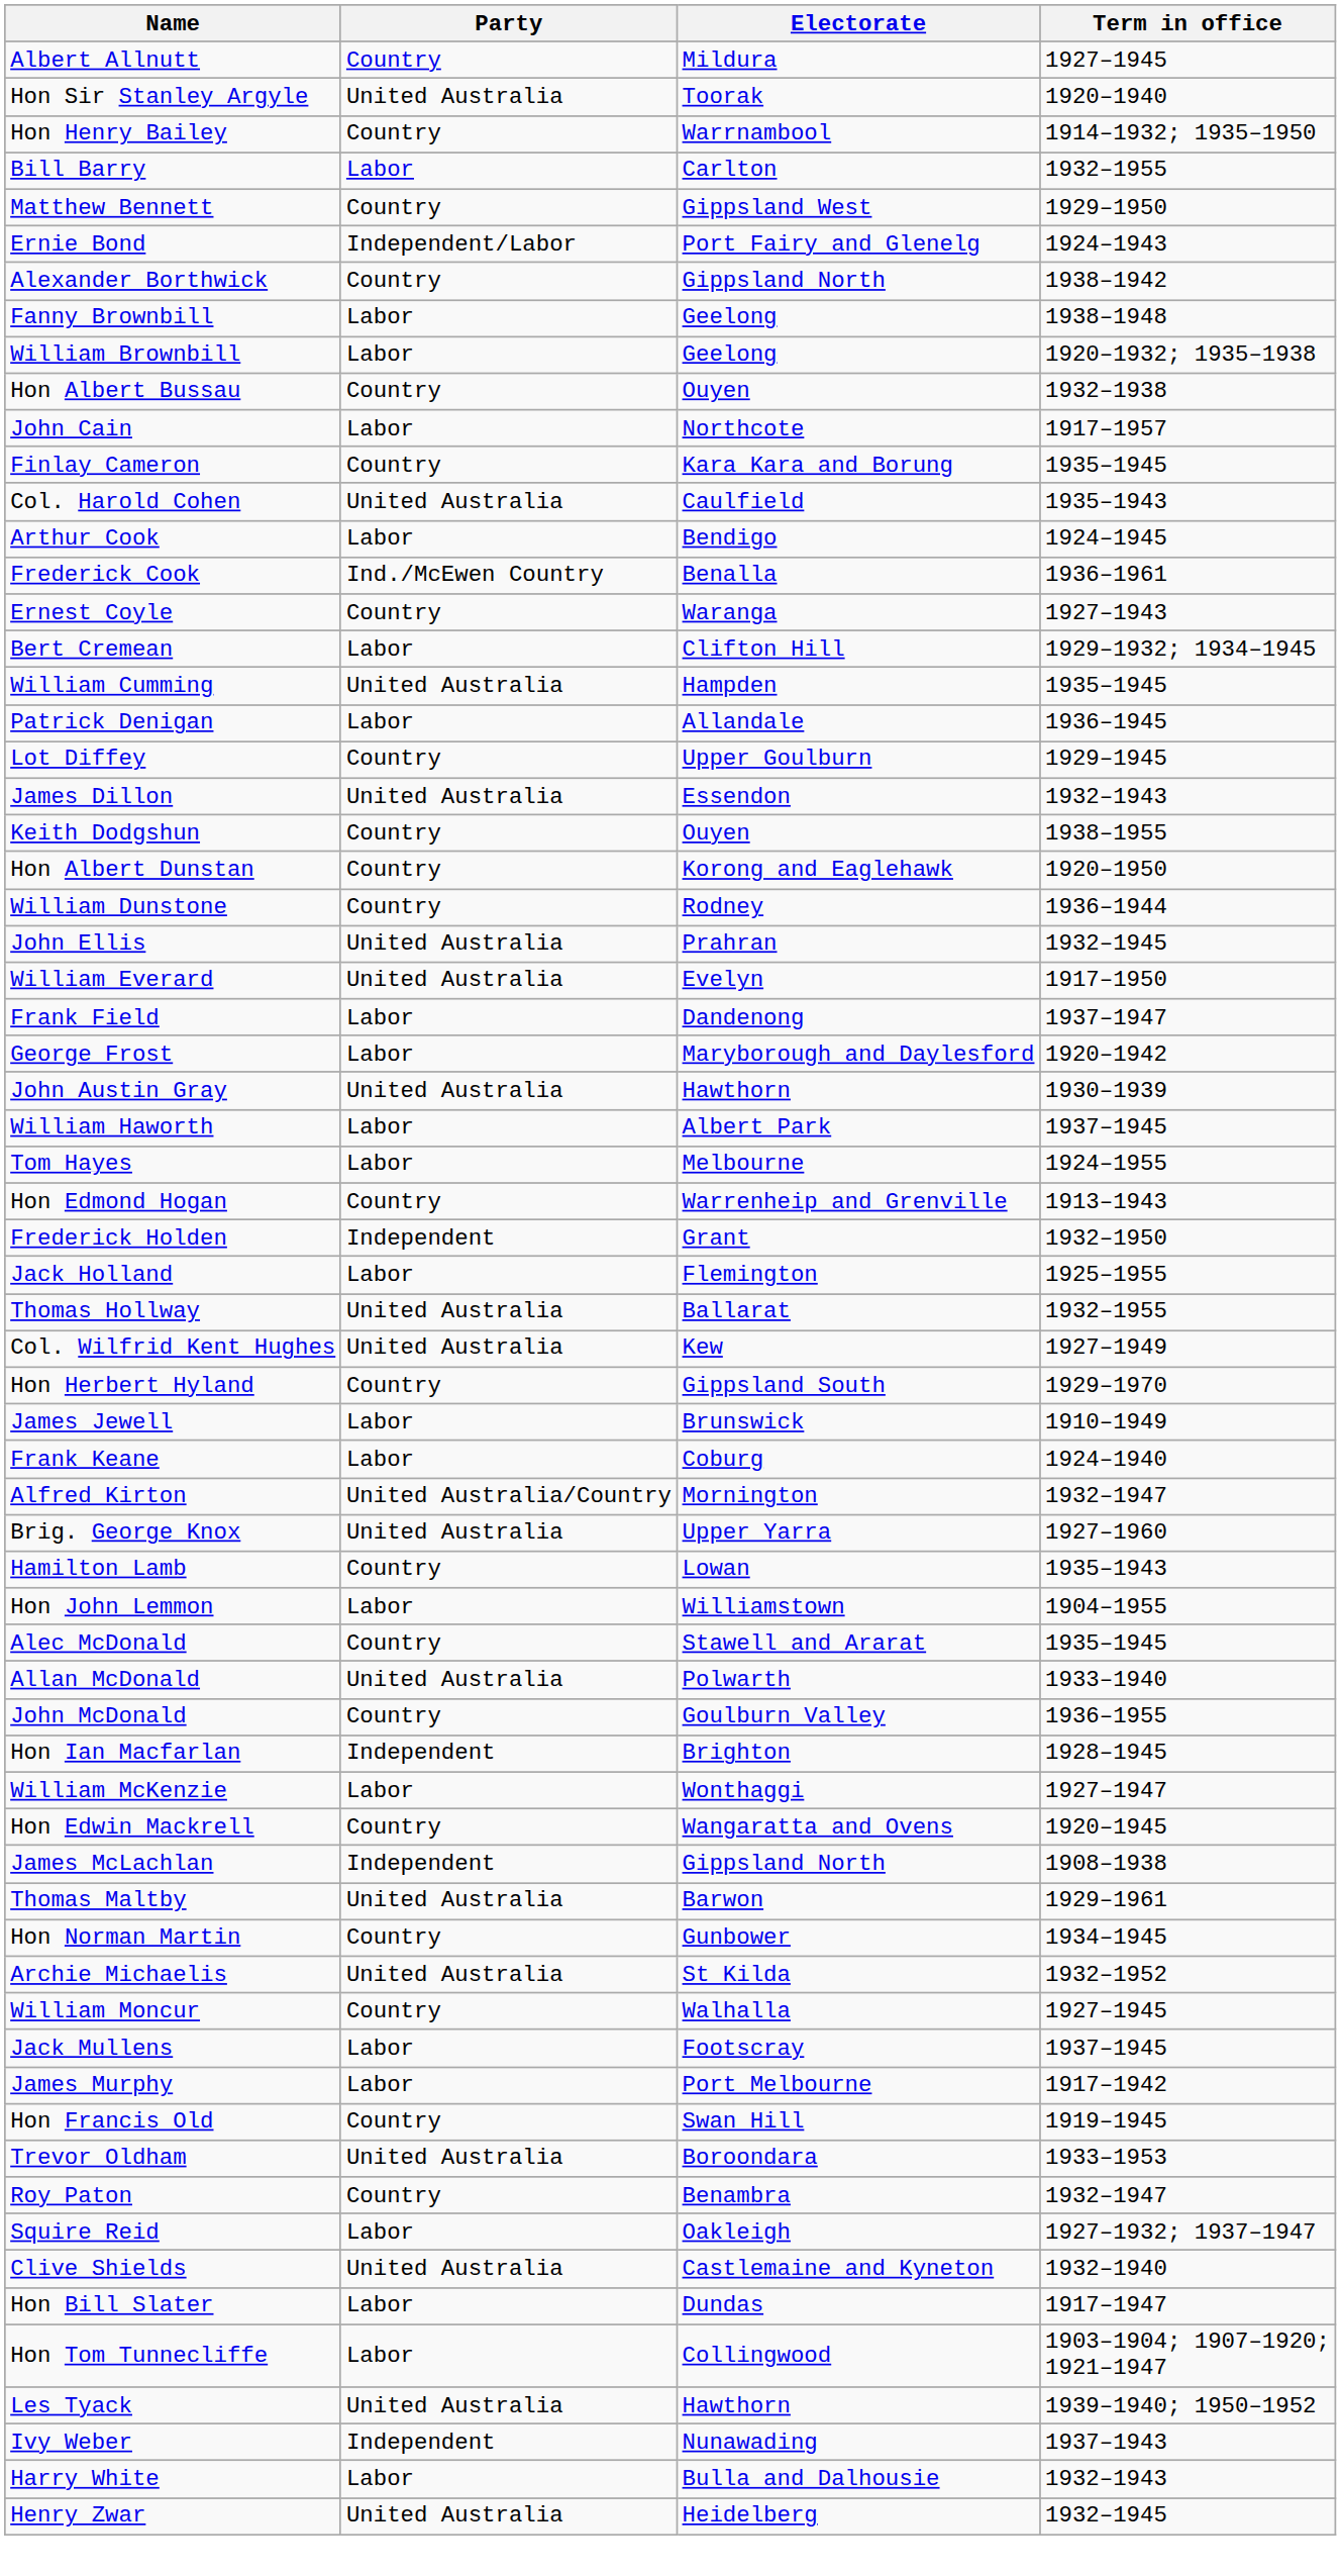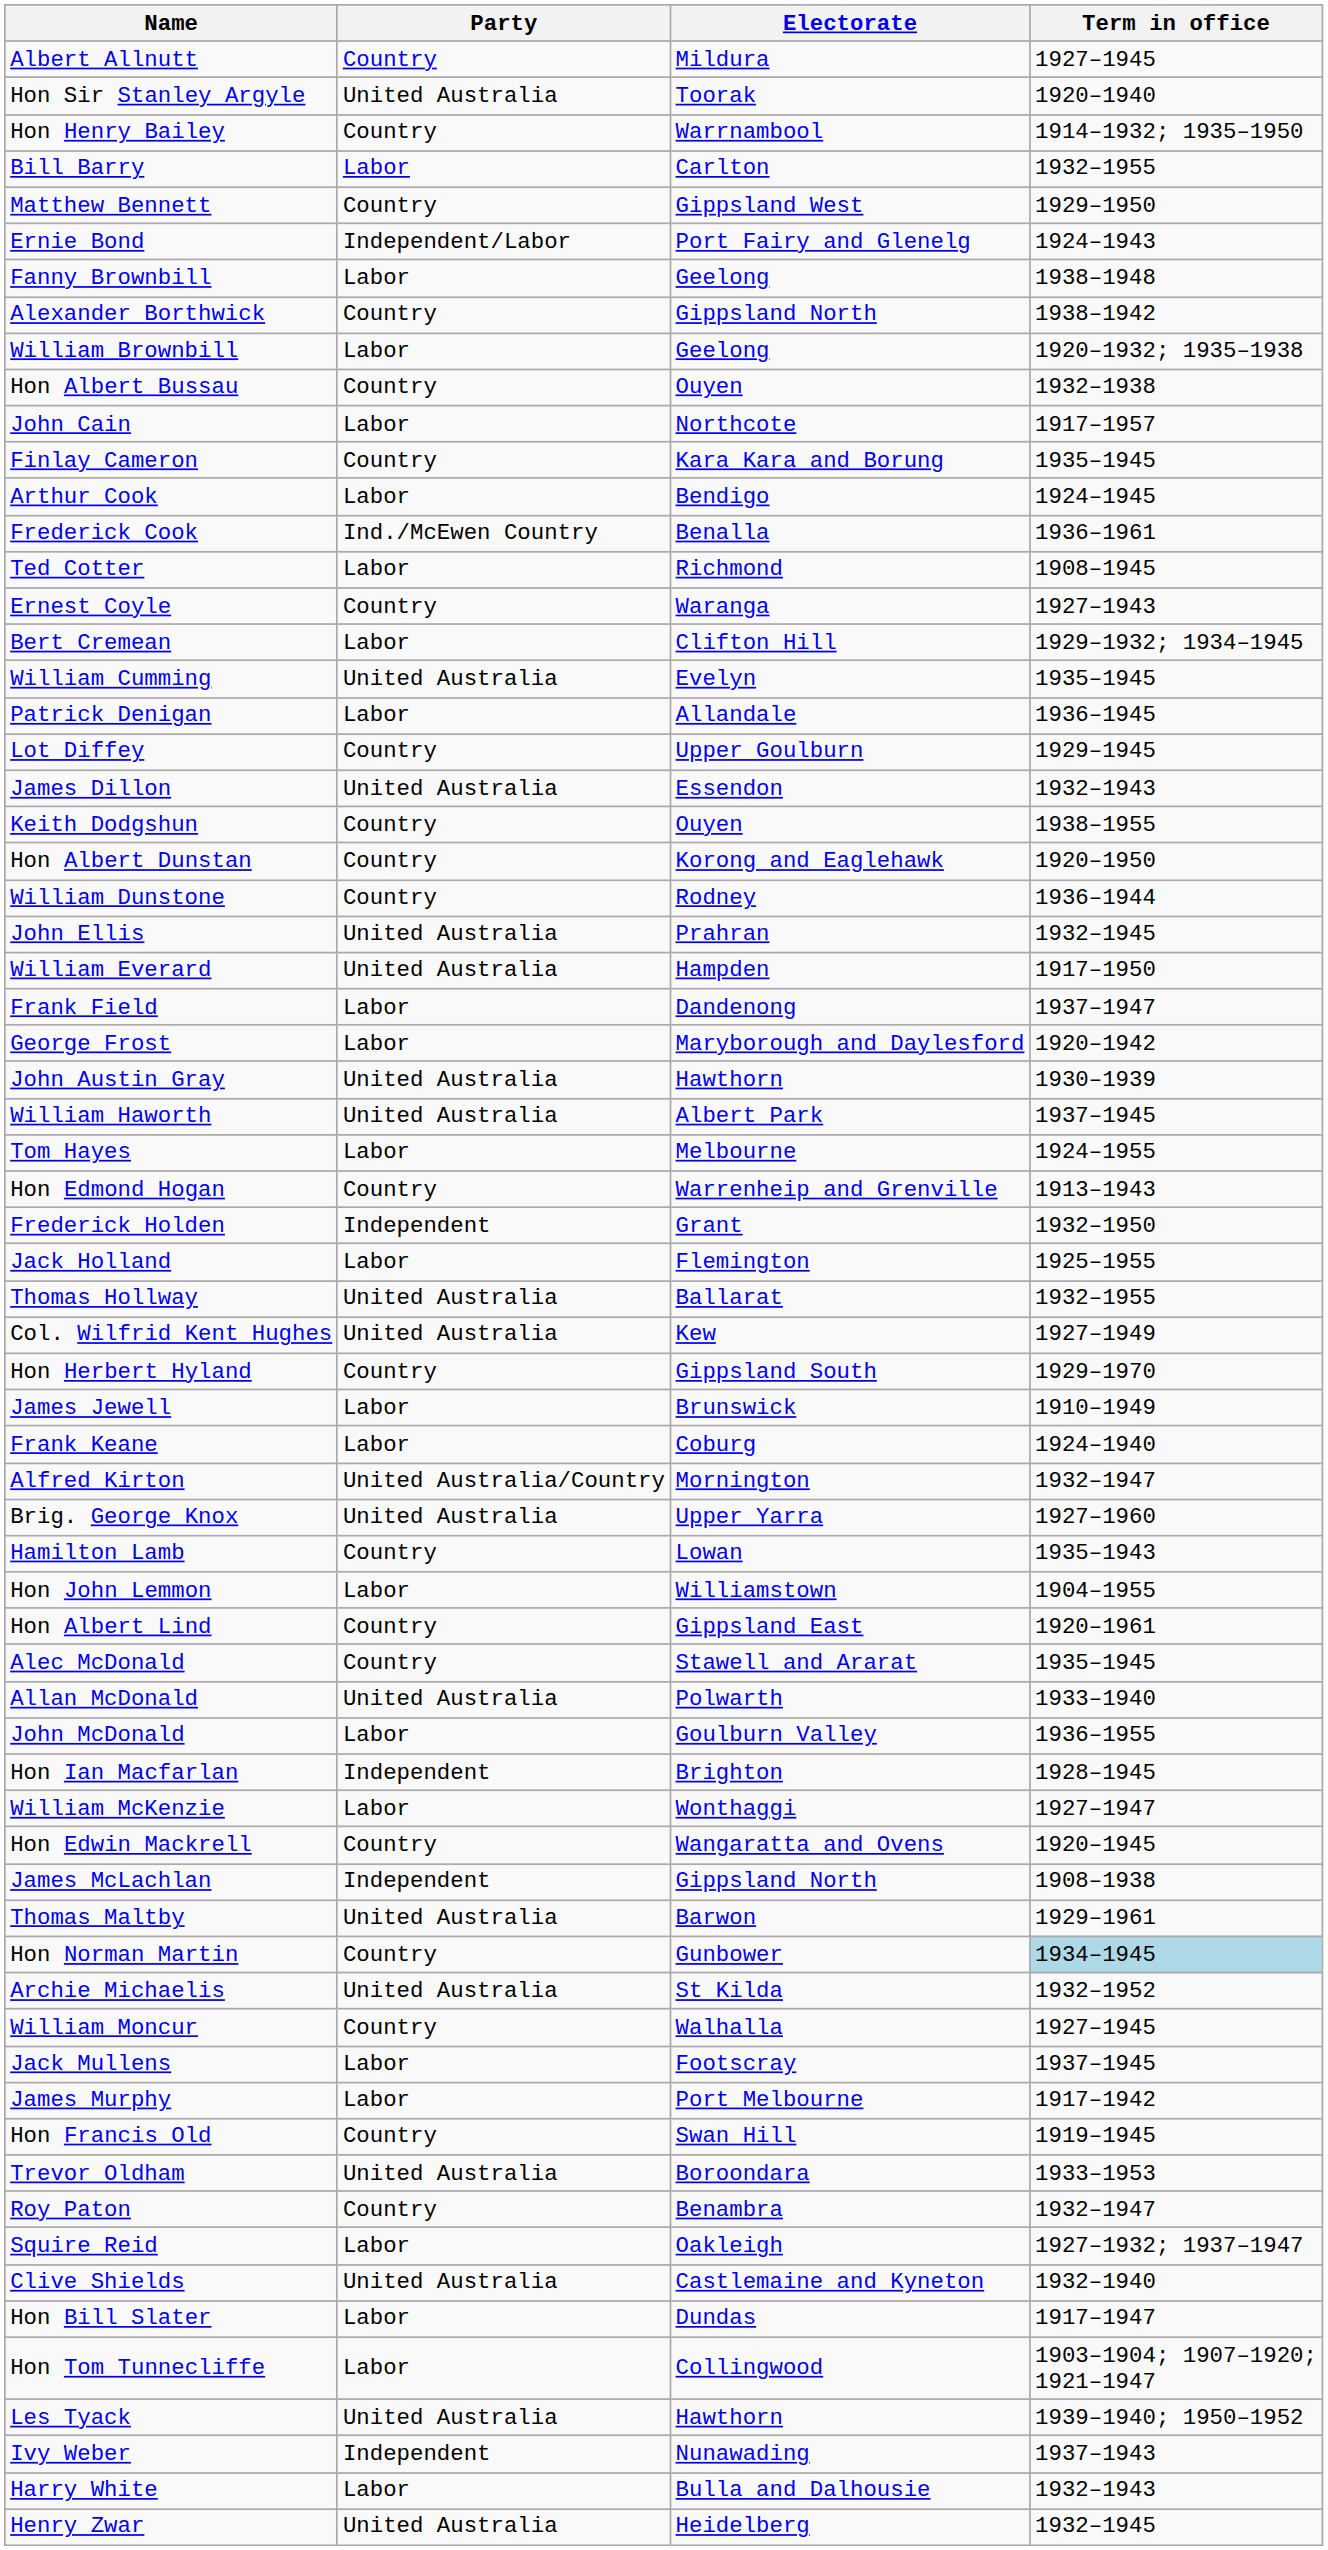 <table class="wikitable sortable">
 <tr>
 <th><strong>Name</strong></th>
 <th><strong>Party</strong></th>
 <th><strong><a href='#'>Electorate</a></strong></th>
 <th><strong>Term in office</strong></th>
 </tr>
 <tr>
 <td><a href='#'>Albert Allnutt</a></td>
 <td><a href='#'>Country</a></td>
 <td><a href='#'>Mildura</a></td>
 <td>1927–1945</td>
 </tr>
 <tr>
 <td>Hon Sir <a href='#'>Stanley Argyle</a></td>
 <td>United Australia</td>
 <td><a href='#'>Toorak</a></td>
 <td>1920–1940</td>
 </tr>
 <tr>
 <td>Hon <a href='#'>Henry Bailey</a></td>
 <td>Country</td>
 <td><a href='#'>Warrnambool</a></td>
 <td>1914–1932; 1935–1950</td>
 </tr>
 <tr>
 <td><a href='#'>Bill Barry</a></td>
 <td><a href='#'>Labor</a></td>
 <td><a href='#'>Carlton</a></td>
 <td>1932–1955</td>
 </tr>
 <tr>
 <td><a href='#'>Matthew Bennett</a></td>
 <td>Country</td>
 <td><a href='#'>Gippsland West</a></td>
 <td>1929–1950</td>
 </tr>
 <tr>
 <td><a href='#'>Ernie Bond</a></td>
 <td>Independent/Labor</td>
 <td><a href='#'>Port Fairy and Glenelg</a></td>
 <td>1924–1943</td>
 </tr>
 <tr>
+<td><a href='#'>Fanny Brownbill</a></td>
+<td>Labor</td>
+<td><a href='#'>Geelong</a></td>
+<td>1938–1948</td>
+</tr>
+<tr>
 <td><a href='#'>Alexander Borthwick</a></td>
 <td>Country</td>
 <td><a href='#'>Gippsland North</a></td>
 <td>1938–1942</td>
-</tr>
-<tr>
-<td><a href='#'>Fanny Brownbill</a></td>
-<td>Labor</td>
-<td><a href='#'>Geelong</a></td>
-<td>1938–1948</td>
 </tr>
 <tr>
 <td><a href='#'>William Brownbill</a></td>
 <td>Labor</td>
 <td><a href='#'>Geelong</a></td>
 <td>1920–1932; 1935–1938</td>
 </tr>
 <tr>
 <td>Hon <a href='#'>Albert Bussau</a></td>
 <td>Country</td>
 <td><a href='#'>Ouyen</a></td>
 <td>1932–1938</td>
 </tr>
 <tr>
 <td><a href='#'>John Cain</a></td>
 <td>Labor</td>
 <td><a href='#'>Northcote</a></td>
 <td>1917–1957</td>
 </tr>
 <tr>
 <td><a href='#'>Finlay Cameron</a></td>
 <td>Country</td>
 <td><a href='#'>Kara Kara and Borung</a></td>
 <td>1935–1945</td>
 </tr>
 <tr>
-<td>Col. <a href='#'>Harold Cohen</a></td>
-<td>United Australia</td>
-<td><a href='#'>Caulfield</a></td>
-<td>1935–1943</td>
-</tr>
-<tr>
 <td><a href='#'>Arthur Cook</a></td>
 <td>Labor</td>
 <td><a href='#'>Bendigo</a></td>
 <td>1924–1945</td>
 </tr>
 <tr>
 <td><a href='#'>Frederick Cook</a></td>
 <td>Ind./McEwen Country</td>
 <td><a href='#'>Benalla</a></td>
 <td>1936–1961</td>
+</tr>
+<tr>
+<td><a href='#'>Ted Cotter</a></td>
+<td>Labor</td>
+<td><a href='#'>Richmond</a></td>
+<td>1908–1945</td>
 </tr>
 <tr>
 <td><a href='#'>Ernest Coyle</a></td>
 <td>Country</td>
 <td><a href='#'>Waranga</a></td>
 <td>1927–1943</td>
 </tr>
 <tr>
 <td><a href='#'>Bert Cremean</a></td>
 <td>Labor</td>
 <td><a href='#'>Clifton Hill</a></td>
 <td>1929–1932; 1934–1945</td>
 </tr>
 <tr>
 <td><a href='#'>William Cumming</a></td>
 <td>United Australia</td>
-<td><a href='#'>Hampden</a></td>
+<td><a href='#'>Evelyn</a></td>
 <td>1935–1945</td>
 </tr>
 <tr>
 <td><a href='#'>Patrick Denigan</a></td>
 <td>Labor</td>
 <td><a href='#'>Allandale</a></td>
 <td>1936–1945</td>
 </tr>
 <tr>
 <td><a href='#'>Lot Diffey</a></td>
 <td>Country</td>
 <td><a href='#'>Upper Goulburn</a></td>
 <td>1929–1945</td>
 </tr>
 <tr>
 <td><a href='#'>James Dillon</a></td>
 <td>United Australia</td>
 <td><a href='#'>Essendon</a></td>
 <td>1932–1943</td>
 </tr>
 <tr>
 <td><a href='#'>Keith Dodgshun</a></td>
 <td>Country</td>
 <td><a href='#'>Ouyen</a></td>
 <td>1938–1955</td>
 </tr>
 <tr>
 <td>Hon <a href='#'>Albert Dunstan</a></td>
 <td>Country</td>
 <td><a href='#'>Korong and Eaglehawk</a></td>
 <td>1920–1950</td>
 </tr>
 <tr>
 <td><a href='#'>William Dunstone</a></td>
 <td>Country</td>
 <td><a href='#'>Rodney</a></td>
 <td>1936–1944</td>
 </tr>
 <tr>
 <td><a href='#'>John Ellis</a></td>
 <td>United Australia</td>
 <td><a href='#'>Prahran</a></td>
 <td>1932–1945</td>
 </tr>
 <tr>
 <td><a href='#'>William Everard</a></td>
 <td>United Australia</td>
-<td><a href='#'>Evelyn</a></td>
+<td><a href='#'>Hampden</a></td>
 <td>1917–1950</td>
 </tr>
 <tr>
 <td><a href='#'>Frank Field</a></td>
 <td>Labor</td>
 <td><a href='#'>Dandenong</a></td>
 <td>1937–1947</td>
 </tr>
 <tr>
 <td><a href='#'>George Frost</a></td>
 <td>Labor</td>
 <td><a href='#'>Maryborough and Daylesford</a></td>
 <td>1920–1942</td>
 </tr>
 <tr>
 <td><a href='#'>John Austin Gray</a></td>
 <td>United Australia</td>
 <td><a href='#'>Hawthorn</a></td>
 <td>1930–1939</td>
 </tr>
 <tr>
 <td><a href='#'>William Haworth</a></td>
-<td>Labor</td>
+<td>United Australia</td>
 <td><a href='#'>Albert Park</a></td>
 <td>1937–1945</td>
 </tr>
 <tr>
 <td><a href='#'>Tom Hayes</a></td>
 <td>Labor</td>
 <td><a href='#'>Melbourne</a></td>
 <td>1924–1955</td>
 </tr>
 <tr>
 <td>Hon <a href='#'>Edmond Hogan</a></td>
 <td>Country</td>
 <td><a href='#'>Warrenheip and Grenville</a></td>
 <td>1913–1943</td>
 </tr>
 <tr>
 <td><a href='#'>Frederick Holden</a></td>
 <td>Independent</td>
 <td><a href='#'>Grant</a></td>
 <td>1932–1950</td>
 </tr>
 <tr>
 <td><a href='#'>Jack Holland</a></td>
 <td>Labor</td>
 <td><a href='#'>Flemington</a></td>
 <td>1925–1955</td>
 </tr>
 <tr>
 <td><a href='#'>Thomas Hollway</a></td>
 <td>United Australia</td>
 <td><a href='#'>Ballarat</a></td>
 <td>1932–1955</td>
 </tr>
 <tr>
 <td>Col. <a href='#'>Wilfrid Kent Hughes</a></td>
 <td>United Australia</td>
 <td><a href='#'>Kew</a></td>
 <td>1927–1949</td>
 </tr>
 <tr>
 <td>Hon <a href='#'>Herbert Hyland</a></td>
 <td>Country</td>
 <td><a href='#'>Gippsland South</a></td>
 <td>1929–1970</td>
 </tr>
 <tr>
 <td><a href='#'>James Jewell</a></td>
 <td>Labor</td>
 <td><a href='#'>Brunswick</a></td>
 <td>1910–1949</td>
 </tr>
 <tr>
 <td><a href='#'>Frank Keane</a></td>
 <td>Labor</td>
 <td><a href='#'>Coburg</a></td>
 <td>1924–1940</td>
 </tr>
 <tr>
 <td><a href='#'>Alfred Kirton</a></td>
 <td>United Australia/Country</td>
 <td><a href='#'>Mornington</a></td>
 <td>1932–1947</td>
 </tr>
 <tr>
 <td>Brig. <a href='#'>George Knox</a></td>
 <td>United Australia</td>
 <td><a href='#'>Upper Yarra</a></td>
 <td>1927–1960</td>
 </tr>
 <tr>
 <td><a href='#'>Hamilton Lamb</a></td>
 <td>Country</td>
 <td><a href='#'>Lowan</a></td>
 <td>1935–1943</td>
 </tr>
 <tr>
 <td>Hon <a href='#'>John Lemmon</a></td>
 <td>Labor</td>
 <td><a href='#'>Williamstown</a></td>
 <td>1904–1955</td>
 </tr>
 <tr>
+<td>Hon <a href='#'>Albert Lind</a></td>
+<td>Country</td>
+<td><a href='#'>Gippsland East</a></td>
+<td>1920–1961</td>
+</tr>
+<tr>
 <td><a href='#'>Alec McDonald</a></td>
 <td>Country</td>
 <td><a href='#'>Stawell and Ararat</a></td>
 <td>1935–1945</td>
 </tr>
 <tr>
 <td><a href='#'>Allan McDonald</a></td>
 <td>United Australia</td>
 <td><a href='#'>Polwarth</a></td>
 <td>1933–1940</td>
 </tr>
 <tr>
 <td><a href='#'>John McDonald</a></td>
-<td>Country</td>
+<td>Labor</td>
 <td><a href='#'>Goulburn Valley</a></td>
 <td>1936–1955</td>
 </tr>
 <tr>
 <td>Hon <a href='#'>Ian Macfarlan</a></td>
 <td>Independent</td>
 <td><a href='#'>Brighton</a></td>
 <td>1928–1945</td>
 </tr>
 <tr>
 <td><a href='#'>William McKenzie</a></td>
 <td>Labor</td>
 <td><a href='#'>Wonthaggi</a></td>
 <td>1927–1947</td>
 </tr>
 <tr>
 <td>Hon <a href='#'>Edwin Mackrell</a></td>
 <td>Country</td>
 <td><a href='#'>Wangaratta and Ovens</a></td>
 <td>1920–1945</td>
 </tr>
 <tr>
 <td><a href='#'>James McLachlan</a></td>
 <td>Independent</td>
 <td><a href='#'>Gippsland North</a></td>
 <td>1908–1938</td>
 </tr>
 <tr>
 <td><a href='#'>Thomas Maltby</a></td>
 <td>United Australia</td>
 <td><a href='#'>Barwon</a></td>
 <td>1929–1961</td>
 </tr>
 <tr>
 <td>Hon <a href='#'>Norman Martin</a></td>
 <td>Country</td>
 <td><a href='#'>Gunbower</a></td>
-<td>1934–1945</td>
+<td style="background: lightblue;">1934–1945</td>
 </tr>
 <tr>
 <td><a href='#'>Archie Michaelis</a></td>
 <td>United Australia</td>
 <td><a href='#'>St Kilda</a></td>
 <td>1932–1952</td>
 </tr>
 <tr>
 <td><a href='#'>William Moncur</a></td>
 <td>Country</td>
 <td><a href='#'>Walhalla</a></td>
 <td>1927–1945</td>
 </tr>
 <tr>
 <td><a href='#'>Jack Mullens</a></td>
 <td>Labor</td>
 <td><a href='#'>Footscray</a></td>
 <td>1937–1945</td>
 </tr>
 <tr>
 <td><a href='#'>James Murphy</a></td>
 <td>Labor</td>
 <td><a href='#'>Port Melbourne</a></td>
 <td>1917–1942</td>
 </tr>
 <tr>
 <td>Hon <a href='#'>Francis Old</a></td>
 <td>Country</td>
 <td><a href='#'>Swan Hill</a></td>
 <td>1919–1945</td>
 </tr>
 <tr>
 <td><a href='#'>Trevor Oldham</a></td>
 <td>United Australia</td>
 <td><a href='#'>Boroondara</a></td>
 <td>1933–1953</td>
 </tr>
 <tr>
 <td><a href='#'>Roy Paton</a></td>
 <td>Country</td>
 <td><a href='#'>Benambra</a></td>
 <td>1932–1947</td>
 </tr>
 <tr>
 <td><a href='#'>Squire Reid</a></td>
 <td>Labor</td>
 <td><a href='#'>Oakleigh</a></td>
 <td>1927–1932; 1937–1947</td>
 </tr>
 <tr>
 <td><a href='#'>Clive Shields</a></td>
 <td>United Australia</td>
 <td><a href='#'>Castlemaine and Kyneton</a></td>
 <td>1932–1940</td>
 </tr>
 <tr>
 <td>Hon <a href='#'>Bill Slater</a></td>
 <td>Labor</td>
 <td><a href='#'>Dundas</a></td>
 <td>1917–1947</td>
 </tr>
 <tr>
 <td>Hon <a href='#'>Tom Tunnecliffe</a></td>
 <td>Labor</td>
 <td><a href='#'>Collingwood</a></td>
 <td>1903–1904; 1907–1920;<br>1921–1947</td>
 </tr>
 <tr>
 <td><a href='#'>Les Tyack</a></td>
 <td>United Australia</td>
 <td><a href='#'>Hawthorn</a></td>
 <td>1939–1940; 1950–1952</td>
 </tr>
 <tr>
 <td><a href='#'>Ivy Weber</a></td>
 <td>Independent</td>
 <td><a href='#'>Nunawading</a></td>
 <td>1937–1943</td>
 </tr>
 <tr>
 <td><a href='#'>Harry White</a></td>
 <td>Labor</td>
 <td><a href='#'>Bulla and Dalhousie</a></td>
 <td>1932–1943</td>
 </tr>
 <tr>
 <td><a href='#'>Henry Zwar</a></td>
 <td>United Australia</td>
 <td><a href='#'>Heidelberg</a></td>
 <td>1932–1945</td>
 </tr>
 </table>
